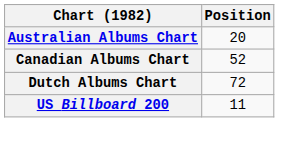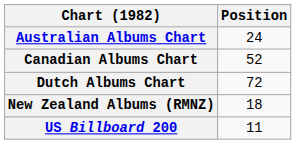 <table class="wikitable sortable plainrowheaders" style="text-align:center;">
 <tr>
 <th scope="col">Chart (1982)</th>
 <th scope="col">Position</th>
 </tr>
 <tr>
 <th scope="row"><a href='#'>Australian Albums Chart</a></th>
-<td>20</td>
+<td>24</td>
 </tr>
 <tr>
 <th scope="row">Canadian Albums Chart</th>
 <td>52</td>
 </tr>
 <tr>
 <th scope="row">Dutch Albums Chart</th>
 <td>72</td>
 </tr>
 <tr>
+<th scope="row">New Zealand Albums (RMNZ)</th>
+<td>18</td>
+</tr>
+<tr>
 <th scope="row"><a href='#'>US <em>Billboard</em> 200</a></th>
 <td>11</td>
 </tr>
 </table>
